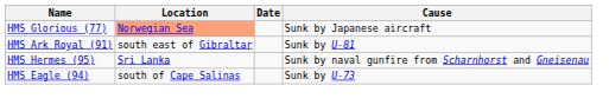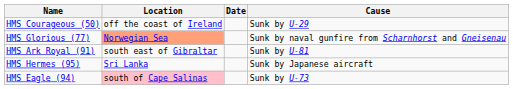 <table class="wikitable sortable">
 <tr>
 <th>Name</th>
 <th>Location</th>
 <th>Date</th>
 <th>Cause</th>
 </tr>
 <tr>
+<td><a href='#'>HMS Courageous (50)</a></td>
+<td>off the coast of <a href='#'>Ireland</a></td>
+<td></td>
+<td>Sunk by <a href='#'><em>U-29</em></a></td>
+</tr>
+<tr>
 <td><a href='#'>HMS Glorious (77)</a></td>
 <td style="background: lightsalmon;"><a href='#'>Norwegian Sea</a></td>
 <td></td>
-<td>Sunk by Japanese aircraft</td>
+<td>Sunk by naval gunfire from <em><a href='#'>Scharnhorst</a></em> and <em><a href='#'>Gneisenau</a></em></td>
 </tr>
 <tr>
 <td><a href='#'>HMS Ark Royal (91)</a></td>
 <td>south east of <a href='#'>Gibraltar</a></td>
 <td></td>
 <td>Sunk by <a href='#'><em>U-81</em></a></td>
 </tr>
 <tr>
 <td><a href='#'>HMS Hermes (95)</a></td>
 <td><a href='#'>Sri Lanka</a></td>
 <td></td>
-<td>Sunk by naval gunfire from <em><a href='#'>Scharnhorst</a></em> and <em><a href='#'>Gneisenau</a></em></td>
+<td>Sunk by Japanese aircraft</td>
 </tr>
 <tr>
 <td><a href='#'>HMS Eagle (94)</a></td>
-<td>south of <a href='#'>Cape Salinas</a></td>
+<td style="background: pink;">south of <a href='#'>Cape Salinas</a></td>
 <td></td>
 <td>Sunk by <a href='#'><em>U-73</em></a></td>
 </tr>
 </table>
